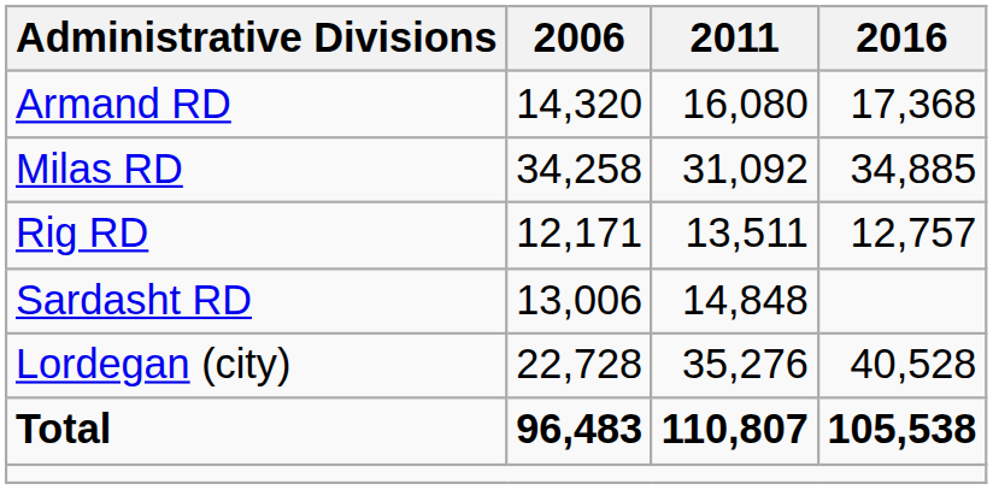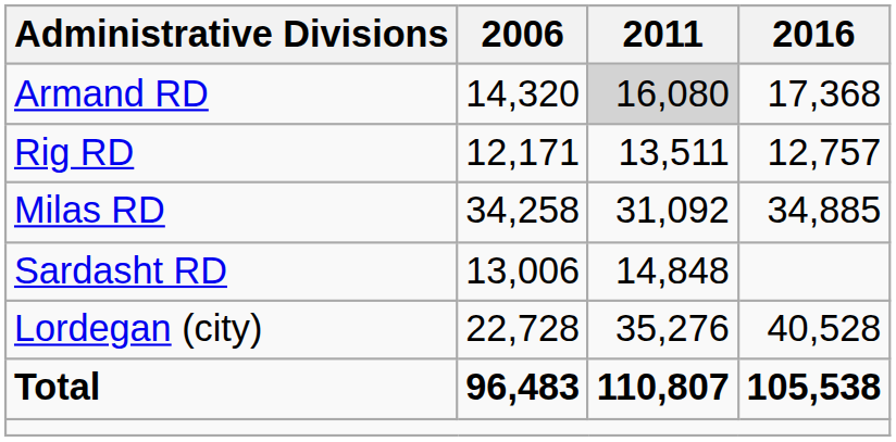 <table class="wikitable">
 <tr>
 <th>Administrative Divisions</th>
 <th>2006</th>
 <th>2011</th>
 <th>2016</th>
 </tr>
 <tr>
 <td><a href='#'>Armand RD</a></td>
 <td style="text-align: right;">14,320</td>
-<td style="text-align: right;">16,080</td>
+<td style="background: lightgrey; text-align: right;">16,080</td>
 <td style="text-align: right;">17,368</td>
+</tr>
+<tr>
+<td><a href='#'>Rig RD</a></td>
+<td style="text-align: right;">12,171</td>
+<td style="text-align: right;">13,511</td>
+<td style="text-align: right;">12,757</td>
 </tr>
 <tr>
 <td><a href='#'>Milas RD</a></td>
 <td style="text-align: right;">34,258</td>
 <td style="text-align: right;">31,092</td>
 <td style="text-align: right;">34,885</td>
-</tr>
-<tr>
-<td><a href='#'>Rig RD</a></td>
-<td style="text-align: right;">12,171</td>
-<td style="text-align: right;">13,511</td>
-<td style="text-align: right;">12,757</td>
 </tr>
 <tr>
 <td><a href='#'>Sardasht RD</a></td>
 <td style="text-align: right;">13,006</td>
 <td style="text-align: right;">14,848</td>
 <td style="text-align: right;"></td>
 </tr>
 <tr>
 <td><a href='#'>Lordegan</a> (city)</td>
 <td style="text-align: right;">22,728</td>
 <td style="text-align: right;">35,276</td>
 <td style="text-align: right;">40,528</td>
 </tr>
 <tr>
 <td><strong>Total</strong></td>
 <td style="text-align: right;"><strong>96,483</strong></td>
 <td style="text-align: right;"><strong>110,807</strong></td>
 <td style="text-align: right;"><strong>105,538</strong></td>
 </tr>
 <tr>
 <td colspan=4></td>
 </tr>
 </table>
